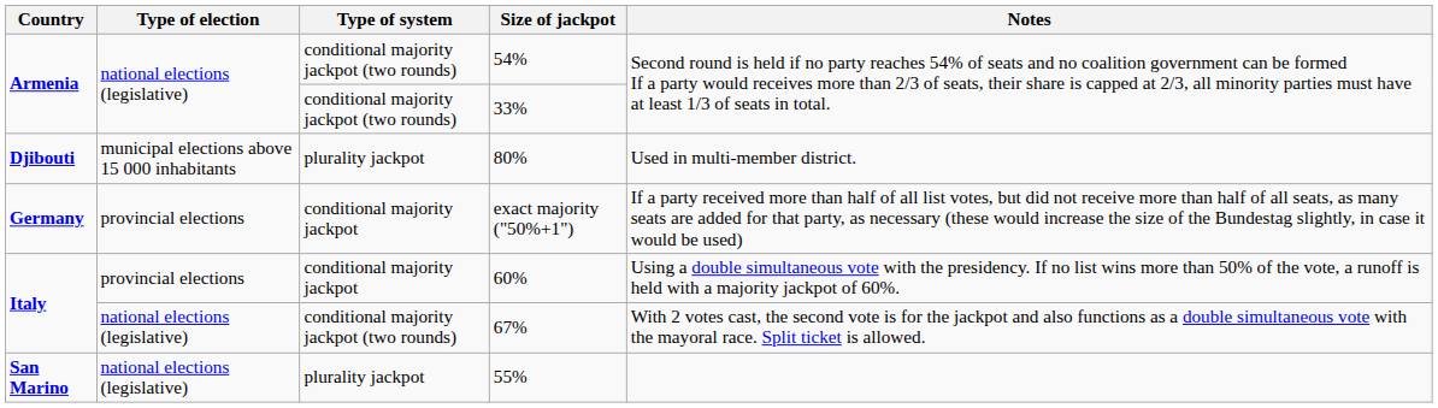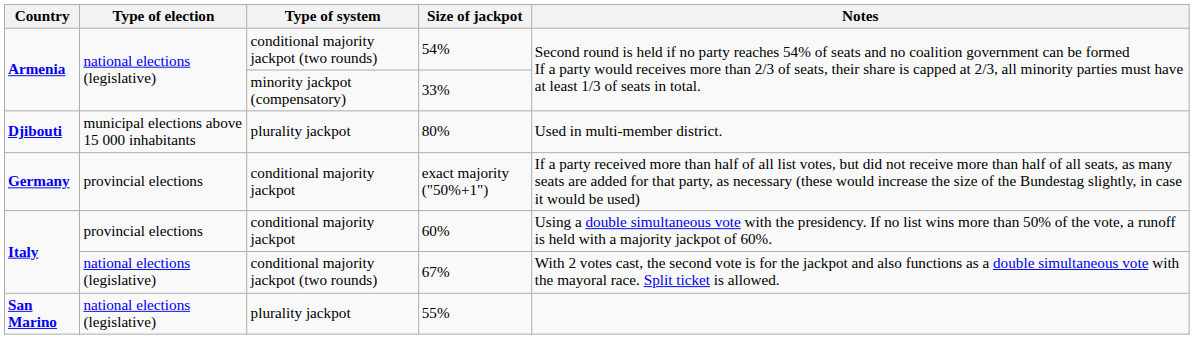 <table class="wikitable">
 <tr>
 <th>Country</th>
 <th>Type of election</th>
 <th>Type of system</th>
 <th>Size of jackpot</th>
 <th>Notes</th>
 </tr>
 <tr>
 <td rowspan="2"><strong><a href='#'>Armenia</a></strong></td>
 <td rowspan="2"><a href='#'>national elections</a> (legislative)</td>
 <td>conditional majority jackpot (two rounds)</td>
 <td>54%</td>
 <td rowspan="2">Second round is held if no party reaches 54% of seats and no coalition government can be formed<br>If a party would receives more than 2/3 of seats, their share is capped at 2/3, all minority parties must have at least 1/3 of seats in total.</td>
 </tr>
 <tr>
-<td>conditional majority jackpot (two rounds)</td>
+<td>minority jackpot (compensatory)</td>
 <td>33%</td>
 </tr>
 <tr>
 <td><strong><a href='#'>Djibouti</a></strong></td>
 <td>municipal elections above 15 000 inhabitants</td>
 <td>plurality jackpot</td>
 <td>80%</td>
 <td>Used in multi-member district.</td>
 </tr>
 <tr>
 <td><strong><a href='#'>Germany</a></strong></td>
 <td>provincial elections</td>
 <td>conditional majority jackpot</td>
 <td>exact majority ("50%+1")</td>
 <td>If a party received more than half of all list votes, but did not receive more than half of all seats, as many seats are added for that party, as necessary (these would increase the size of the Bundestag slightly, in case it would be used)</td>
 </tr>
 <tr>
 <td rowspan="2"><strong><a href='#'>Italy</a></strong></td>
 <td>provincial elections</td>
 <td>conditional majority jackpot</td>
 <td>60%</td>
 <td>Using a <a href='#'>double simultaneous vote</a> with the presidency. If no list wins more than 50% of the vote, a runoff is held with a majority jackpot of 60%.</td>
 </tr>
 <tr>
 <td><a href='#'>national elections</a> (legislative)</td>
 <td>conditional majority jackpot (two rounds)</td>
 <td>67%</td>
 <td>With 2 votes cast, the second vote is for the jackpot and also functions as a <a href='#'>double simultaneous vote</a> with the mayoral race. <a href='#'>Split ticket</a> is allowed.</td>
 </tr>
 <tr>
 <td><strong><a href='#'>San Marino</a></strong></td>
 <td><a href='#'>national elections</a> (legislative)</td>
 <td>plurality jackpot</td>
 <td>55%</td>
 <td></td>
 </tr>
 </table>
